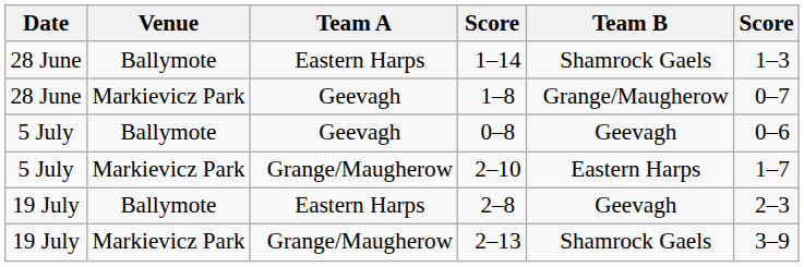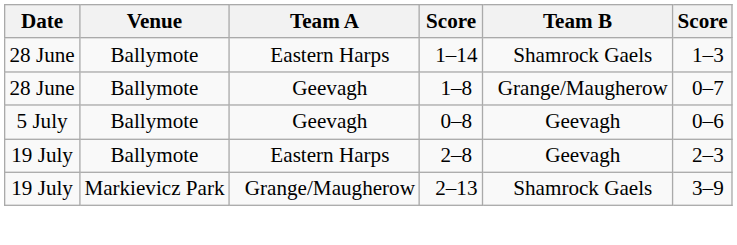 <table class="wikitable">
 <tr>
 <th>Date</th>
 <th>Venue</th>
 <th>Team A</th>
 <th>Score</th>
 <th>Team B</th>
 <th>Score</th>
 </tr>
 <tr align="center">
 <td>28 June</td>
 <td>Ballymote</td>
 <td>  Eastern Harps</td>
 <td>  1–14</td>
 <td>  Shamrock Gaels</td>
 <td>  1–3</td>
 </tr>
 <tr align="center">
 <td>28 June</td>
-<td>Markievicz Park</td>
+<td>Ballymote</td>
 <td>  Geevagh</td>
 <td>  1–8</td>
 <td>  Grange/Maugherow</td>
 <td>  0–7</td>
 </tr>
 <tr align="center">
 <td>5 July</td>
 <td>Ballymote</td>
 <td>  Geevagh</td>
 <td>  0–8</td>
 <td>  Geevagh</td>
 <td>  0–6</td>
-</tr>
-<tr align="center">
-<td>5 July</td>
-<td>Markievicz Park</td>
-<td>  Grange/Maugherow</td>
-<td>  2–10</td>
-<td>  Eastern Harps</td>
-<td>  1–7</td>
 </tr>
 <tr align="center">
 <td>19 July</td>
 <td>Ballymote</td>
 <td>  Eastern Harps</td>
 <td>  2–8</td>
 <td>  Geevagh</td>
 <td>  2–3</td>
 </tr>
 <tr align="center">
 <td>19 July</td>
 <td>Markievicz Park</td>
 <td>  Grange/Maugherow</td>
 <td>  2–13</td>
 <td>  Shamrock Gaels</td>
 <td>  3–9</td>
 </tr>
 </table>
